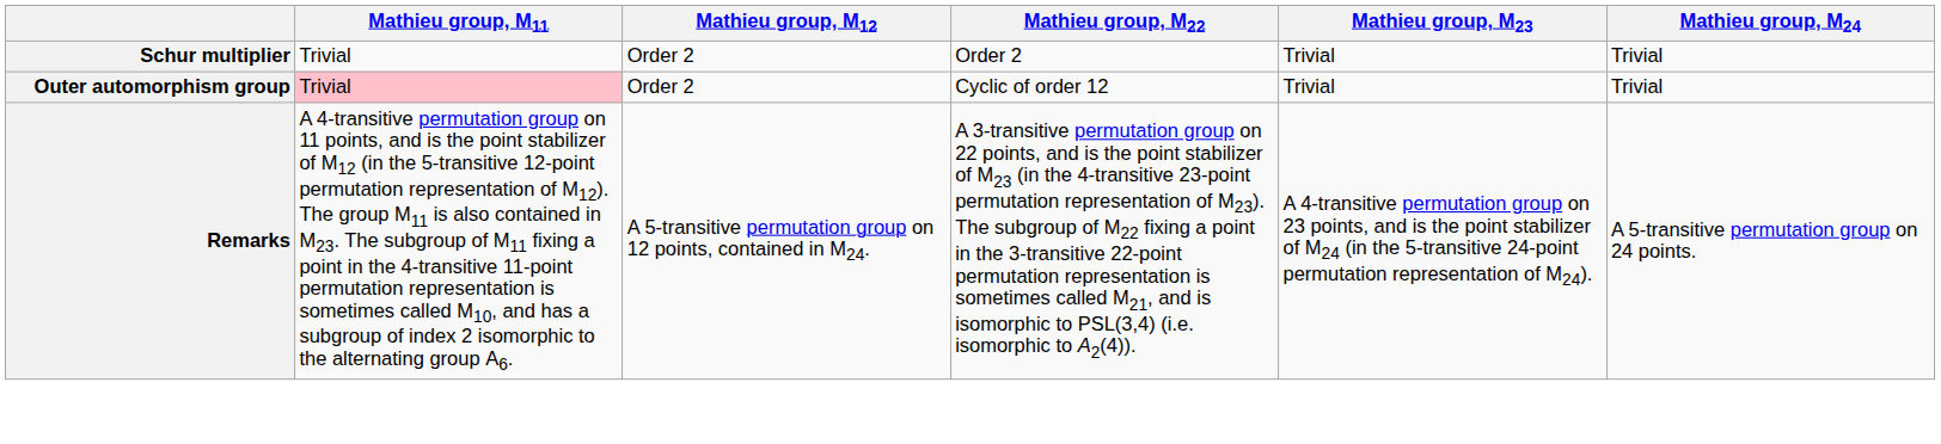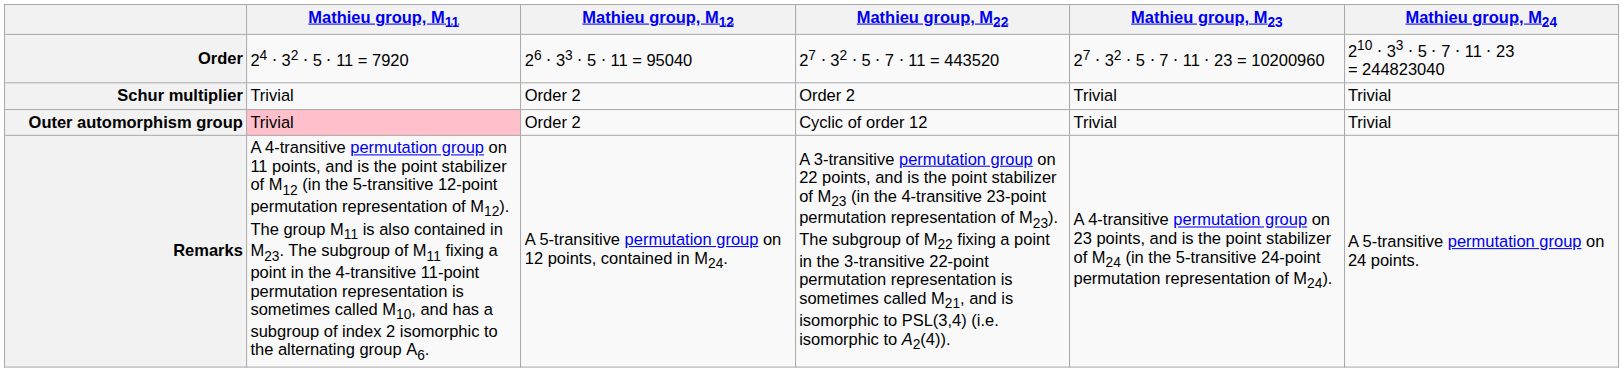 <table class="wikitable">
 <tr>
 <th width="15%"></th>
 <th width="17%"><a href='#'>Mathieu group, M<sub>11</sub></a></th>
 <th width="17%"><a href='#'>Mathieu group, M<sub>12</sub></a></th>
 <th width="17%"><a href='#'>Mathieu group, M<sub>22</sub></a></th>
 <th width="17%"><a href='#'>Mathieu group, M<sub>23</sub></a></th>
 <th width="17%"><a href='#'>Mathieu group, M<sub>24</sub></a></th>
+</tr>
+<tr>
+<th style="text-align: right;">Order</th>
+<td>2<sup>4</sup> ⋅ 3<sup>2</sup> ⋅ 5 ⋅ 11 = 7920</td>
+<td>2<sup>6</sup> ⋅ 3<sup>3</sup> ⋅ 5 ⋅ 11 = 95040</td>
+<td>2<sup>7</sup> ⋅ 3<sup>2</sup> ⋅ 5 ⋅ 7 ⋅ 11 = 443520</td>
+<td>2<sup>7</sup> ⋅ 3<sup>2</sup> ⋅ 5 ⋅ 7 ⋅ 11 ⋅ 23 = 10200960</td>
+<td>2<sup>10</sup> ⋅ 3<sup>3</sup> ⋅ 5 ⋅ 7 ⋅ 11 ⋅ 23 = 244823040</td>
 </tr>
 <tr>
 <th style="text-align: right;">Schur multiplier</th>
 <td>Trivial</td>
 <td>Order 2</td>
 <td>Order 2</td>
 <td>Trivial</td>
 <td>Trivial</td>
 </tr>
 <tr>
 <th style="text-align: right;">Outer automorphism group</th>
 <td style="background: pink;">Trivial</td>
 <td>Order 2</td>
 <td>Cyclic of order 12</td>
 <td>Trivial</td>
 <td>Trivial</td>
 </tr>
 <tr>
 <th style="text-align: right;">Remarks</th>
 <td>A 4-transitive <a href='#'>permutation group</a> on 11 points, and is the point stabilizer of M<sub>12</sub> (in the 5-transitive 12-point permutation representation of M<sub>12</sub>). The group M<sub>11</sub> is also contained in M<sub>23</sub>. The subgroup of M<sub>11</sub> fixing a point in the 4-transitive 11-point permutation representation is sometimes called M<sub>10</sub>, and has a subgroup of index 2 isomorphic to the alternating group A<sub>6</sub>.</td>
 <td>A 5-transitive <a href='#'>permutation group</a> on 12 points, contained in M<sub>24</sub>.</td>
 <td>A 3-transitive <a href='#'>permutation group</a> on 22 points, and is the point stabilizer of M<sub>23</sub> (in the 4-transitive 23-point permutation representation of M<sub>23</sub>). The subgroup of M<sub>22</sub> fixing a point in the 3-transitive 22-point permutation representation is sometimes called M<sub>21</sub>, and is isomorphic to PSL(3,4) (i.e. isomorphic to <em>A</em><sub>2</sub>(4)).</td>
 <td>A 4-transitive <a href='#'>permutation group</a> on 23 points, and is the point stabilizer of M<sub>24</sub> (in the 5-transitive 24-point permutation representation of M<sub>24</sub>).</td>
 <td>A 5-transitive <a href='#'>permutation group</a> on 24 points.</td>
 </tr>
 </table>
